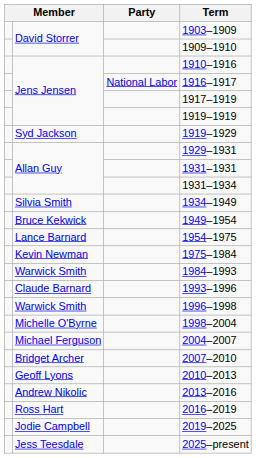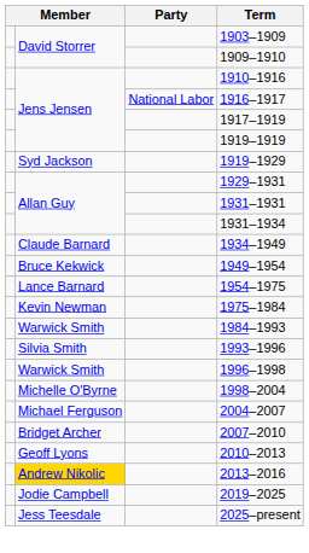 <table class="wikitable">
 <tr>
 <th colspan="2">Member</th>
 <th>Party</th>
 <th>Term</th>
 </tr>
 <tr>
 <td> </td>
 <td rowspan="2"><a href='#'>David Storrer</a></td>
 <td></td>
 <td><a href='#'>1903</a>–1909</td>
 </tr>
 <tr>
 <td> </td>
 <td></td>
 <td>1909–1910</td>
 </tr>
 <tr>
 <td> </td>
 <td rowspan="4"><a href='#'>Jens Jensen</a></td>
 <td></td>
 <td><a href='#'>1910</a>–1916</td>
 </tr>
 <tr>
 <td> </td>
 <td><a href='#'>National Labor</a></td>
 <td><a href='#'>1916</a>–1917</td>
 </tr>
 <tr>
 <td> </td>
 <td></td>
 <td>1917–1919</td>
 </tr>
 <tr>
 <td> </td>
 <td></td>
 <td>1919–1919</td>
 </tr>
 <tr>
 <td> </td>
 <td><a href='#'>Syd Jackson</a></td>
 <td></td>
 <td><a href='#'>1919</a>–1929</td>
 </tr>
 <tr>
 <td> </td>
 <td rowspan="3"><a href='#'>Allan Guy</a></td>
 <td></td>
 <td><a href='#'>1929</a>–1931</td>
 </tr>
 <tr>
 <td> </td>
 <td></td>
 <td nowrap><a href='#'>1931</a>–1931</td>
 </tr>
 <tr>
 <td> </td>
 <td></td>
 <td>1931–1934</td>
 </tr>
 <tr>
 <td> </td>
-<td><a href='#'>Silvia Smith</a></td>
+<td><a href='#'>Claude Barnard</a></td>
 <td></td>
 <td><a href='#'>1934</a>–1949</td>
 </tr>
 <tr>
 <td> </td>
 <td><a href='#'>Bruce Kekwick</a></td>
 <td></td>
 <td><a href='#'>1949</a>–1954</td>
 </tr>
 <tr>
 <td> </td>
 <td><a href='#'>Lance Barnard</a></td>
 <td></td>
 <td><a href='#'>1954</a>–1975</td>
 </tr>
 <tr>
 <td> </td>
 <td><a href='#'>Kevin Newman</a></td>
 <td></td>
 <td><a href='#'>1975</a>–1984</td>
 </tr>
 <tr>
 <td> </td>
 <td><a href='#'>Warwick Smith</a></td>
 <td></td>
 <td><a href='#'>1984</a>–1993</td>
 </tr>
 <tr>
 <td> </td>
-<td><a href='#'>Claude Barnard</a></td>
+<td><a href='#'>Silvia Smith</a></td>
 <td></td>
 <td><a href='#'>1993</a>–1996</td>
 </tr>
 <tr>
 <td> </td>
 <td><a href='#'>Warwick Smith</a></td>
 <td></td>
 <td><a href='#'>1996</a>–1998</td>
 </tr>
 <tr>
 <td> </td>
 <td><a href='#'>Michelle O'Byrne</a></td>
 <td></td>
 <td><a href='#'>1998</a>–2004</td>
 </tr>
 <tr>
 <td> </td>
 <td><a href='#'>Michael Ferguson</a></td>
 <td></td>
 <td><a href='#'>2004</a>–2007</td>
 </tr>
 <tr>
 <td> </td>
 <td><a href='#'>Bridget Archer</a></td>
 <td></td>
 <td><a href='#'>2007</a>–2010</td>
 </tr>
 <tr>
 <td> </td>
 <td><a href='#'>Geoff Lyons</a></td>
 <td></td>
 <td><a href='#'>2010</a>–2013</td>
 </tr>
 <tr>
 <td> </td>
-<td><a href='#'>Andrew Nikolic</a></td>
+<td style="background: gold;"><a href='#'>Andrew Nikolic</a></td>
 <td></td>
 <td><a href='#'>2013</a>–2016</td>
-</tr>
-<tr>
-<td> </td>
-<td><a href='#'>Ross Hart</a></td>
-<td></td>
-<td><a href='#'>2016</a>–2019</td>
 </tr>
 <tr>
 <td> </td>
 <td><a href='#'>Jodie Campbell</a></td>
 <td></td>
 <td><a href='#'>2019</a>–2025</td>
 </tr>
 <tr>
 <td> </td>
 <td><a href='#'>Jess Teesdale</a></td>
 <td></td>
 <td><a href='#'>2025</a>–present</td>
 </tr>
 </table>
